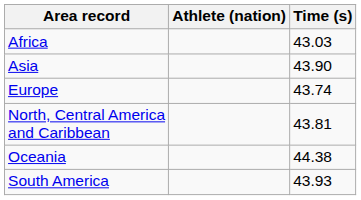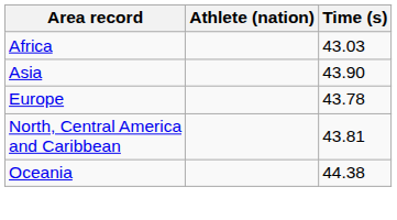 <table class="wikitable">
 <tr>
 <th>Area record</th>
 <th>Athlete (nation)</th>
 <th>Time (s)</th>
 </tr>
 <tr>
 <td><a href='#'>Africa</a> </td>
 <td></td>
 <td>43.03 </td>
 </tr>
 <tr>
 <td><a href='#'>Asia</a> </td>
 <td></td>
 <td>43.90</td>
 </tr>
 <tr>
 <td><a href='#'>Europe</a> </td>
 <td></td>
-<td>43.74</td>
+<td>43.78</td>
 </tr>
 <tr>
 <td><a href='#'>North, Central America<br>and Caribbean</a> </td>
 <td></td>
 <td>43.81</td>
 </tr>
 <tr>
 <td><a href='#'>Oceania</a> </td>
 <td></td>
 <td>44.38</td>
 </tr>
-<tr>
-<td><a href='#'>South America</a> </td>
-<td></td>
-<td>43.93</td>
-</tr>
 </table>
